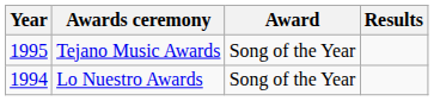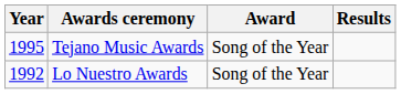 <table class="wikitable">
 <tr>
 <th style="text-align:center; width:30px;">Year</th>
 <th style="text-align:center;">Awards ceremony</th>
 <th style="text-align:center;">Award</th>
 <th style="text-align:center;">Results</th>
 </tr>
 <tr>
 <td><a href='#'>1995</a></td>
 <td><a href='#'>Tejano Music Awards</a></td>
 <td>Song of the Year</td>
 <td></td>
 </tr>
 <tr>
-<td><a href='#'>1994</a></td>
+<td><a href='#'>1992</a></td>
 <td><a href='#'>Lo Nuestro Awards</a></td>
 <td>Song of the Year</td>
 <td></td>
 </tr>
 </table>
